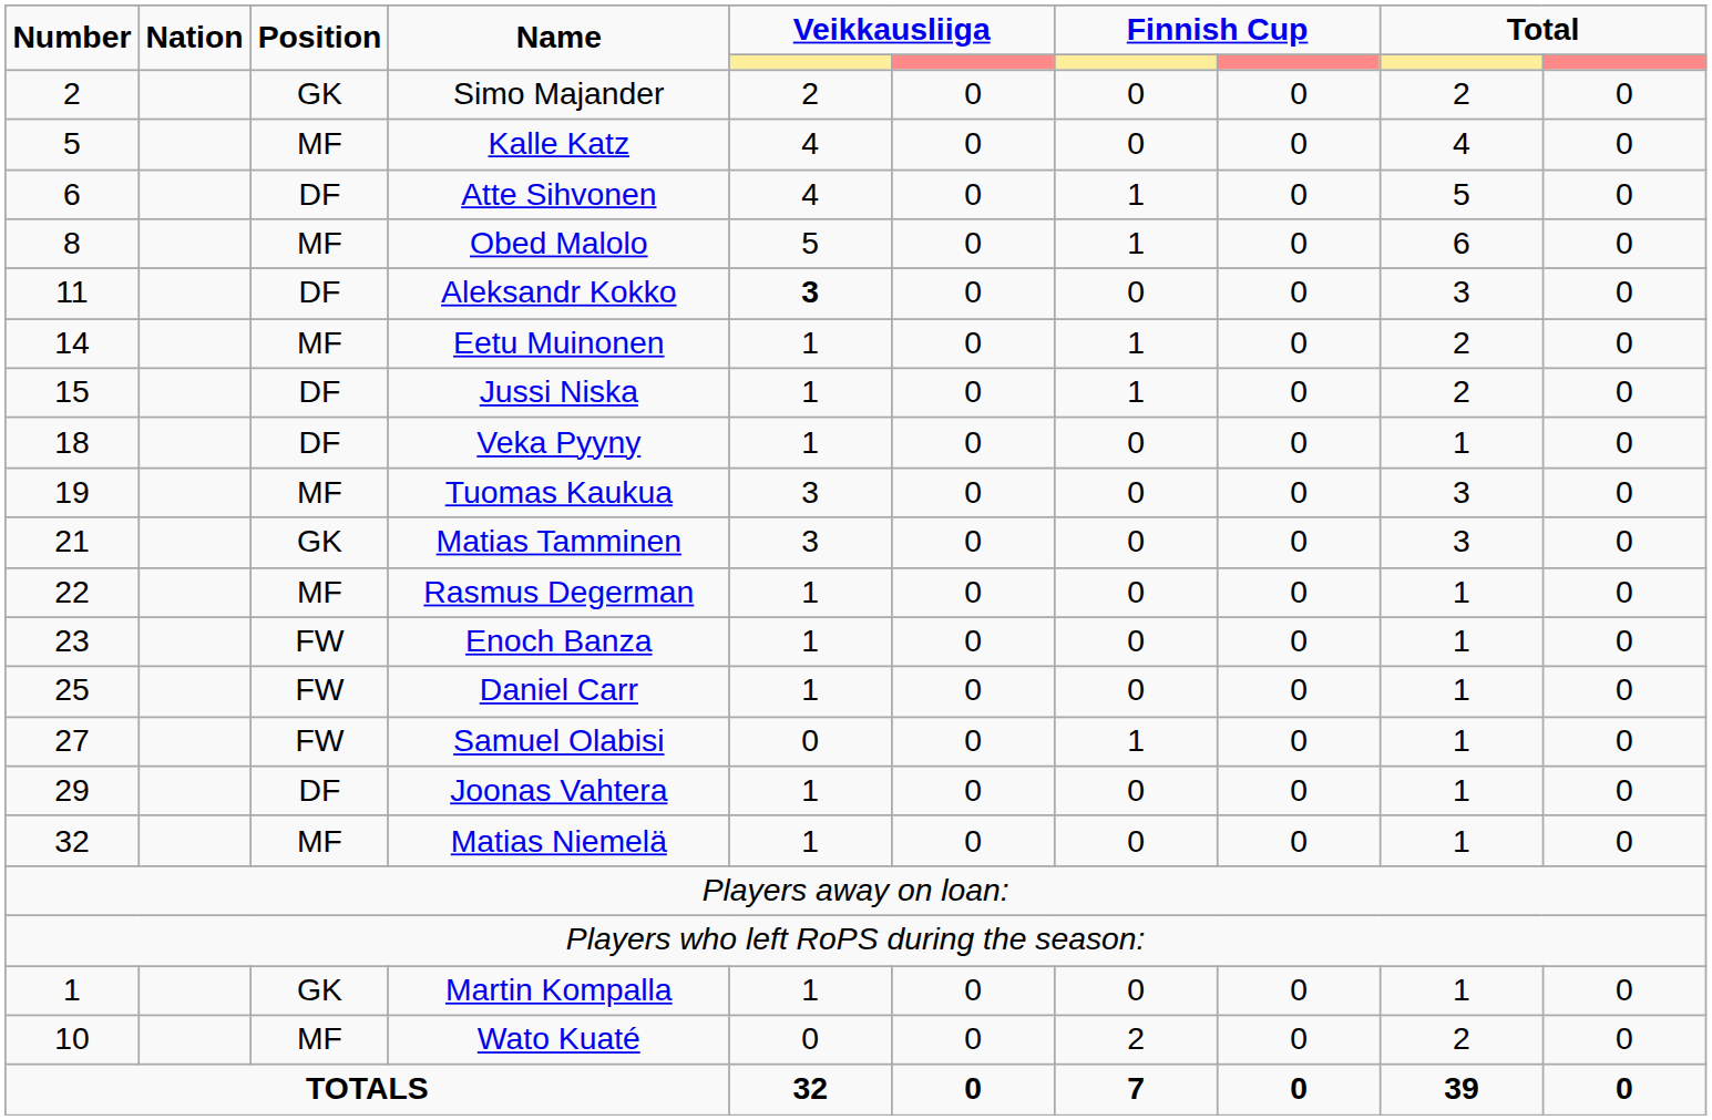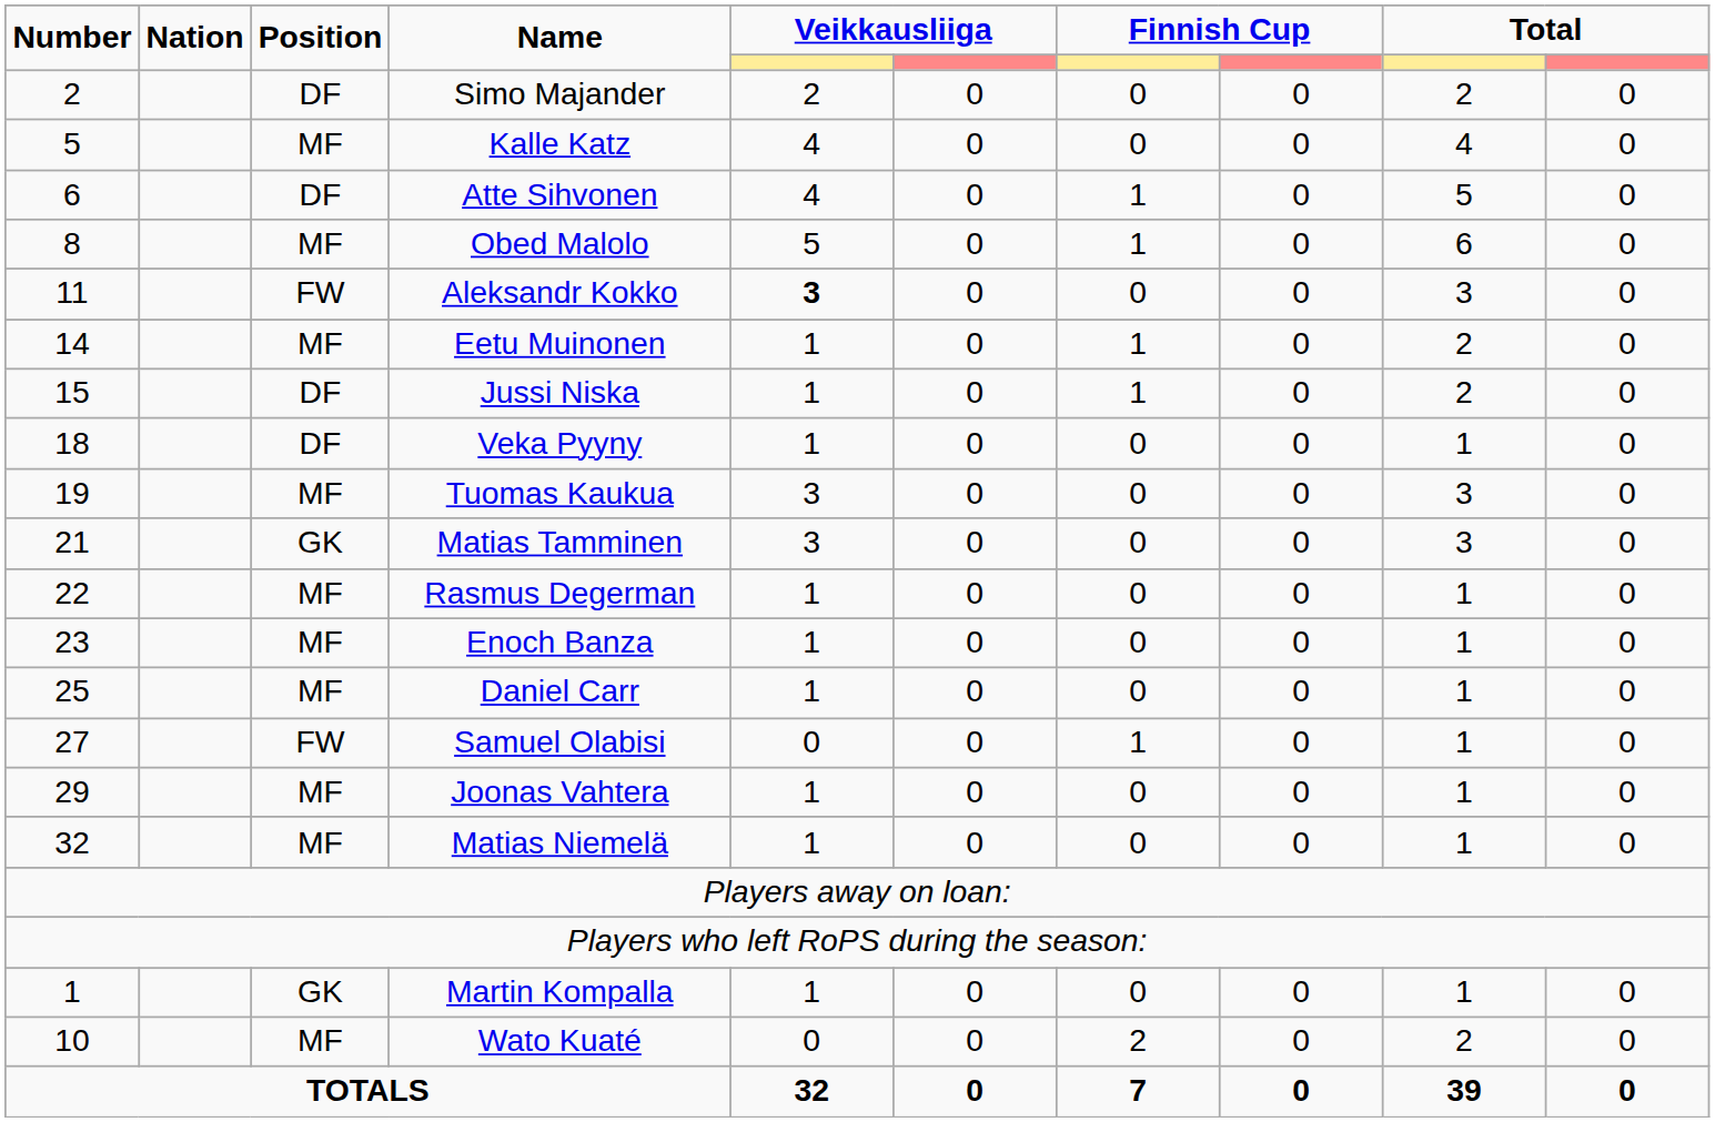 <table class="wikitable" style="text-align:center;">
 <tr>
 <td rowspan="2"  style="width:5%;"><strong>Number</strong></td>
 <td rowspan="2"  style="width:5%;"><strong>Nation</strong></td>
 <td rowspan="2"  style="width:5%;"><strong>Position</strong></td>
 <td rowspan="2"  style="width:20%;"><strong>Name</strong></td>
 <td colspan="2"><strong><a href='#'>Veikkausliiga</a></strong></td>
 <td colspan="2"><strong><a href='#'>Finnish Cup</a></strong></td>
 <td colspan="2"><strong>Total</strong></td>
 </tr>
 <tr>
 <th style="width:60px; background:#fe9;"></th>
 <th style="width:60px; background:#ff8888;"></th>
 <th style="width:60px; background:#fe9;"></th>
 <th style="width:60px; background:#ff8888;"></th>
 <th style="width:60px; background:#fe9;"></th>
 <th style="width:60px; background:#ff8888;"></th>
 </tr>
 <tr>
 <td>2</td>
 <td></td>
-<td>GK</td>
+<td>DF</td>
 <td>Simo Majander</td>
 <td>2</td>
 <td>0</td>
 <td>0</td>
 <td>0</td>
 <td>2</td>
 <td>0</td>
 </tr>
 <tr>
 <td>5</td>
 <td></td>
 <td>MF</td>
 <td><a href='#'>Kalle Katz</a></td>
 <td>4</td>
 <td>0</td>
 <td>0</td>
 <td>0</td>
 <td>4</td>
 <td>0</td>
 </tr>
 <tr>
 <td>6</td>
 <td></td>
 <td>DF</td>
 <td><a href='#'>Atte Sihvonen</a></td>
 <td>4</td>
 <td>0</td>
 <td>1</td>
 <td>0</td>
 <td>5</td>
 <td>0</td>
 </tr>
 <tr>
 <td>8</td>
 <td></td>
 <td>MF</td>
 <td><a href='#'>Obed Malolo</a></td>
 <td>5</td>
 <td>0</td>
 <td>1</td>
 <td>0</td>
 <td>6</td>
 <td>0</td>
 </tr>
 <tr>
 <td>11</td>
 <td></td>
-<td>DF</td>
+<td>FW</td>
 <td><a href='#'>Aleksandr Kokko</a></td>
 <td><strong>3</strong></td>
 <td>0</td>
 <td>0</td>
 <td>0</td>
 <td>3</td>
 <td>0</td>
 </tr>
 <tr>
 <td>14</td>
 <td></td>
 <td>MF</td>
 <td><a href='#'>Eetu Muinonen</a></td>
 <td>1</td>
 <td>0</td>
 <td>1</td>
 <td>0</td>
 <td>2</td>
 <td>0</td>
 </tr>
 <tr>
 <td>15</td>
 <td></td>
 <td>DF</td>
 <td><a href='#'>Jussi Niska</a></td>
 <td>1</td>
 <td>0</td>
 <td>1</td>
 <td>0</td>
 <td>2</td>
 <td>0</td>
 </tr>
 <tr>
 <td>18</td>
 <td></td>
 <td>DF</td>
 <td><a href='#'>Veka Pyyny</a></td>
 <td>1</td>
 <td>0</td>
 <td>0</td>
 <td>0</td>
 <td>1</td>
 <td>0</td>
 </tr>
 <tr>
 <td>19</td>
 <td></td>
 <td>MF</td>
 <td><a href='#'>Tuomas Kaukua</a></td>
 <td>3</td>
 <td>0</td>
 <td>0</td>
 <td>0</td>
 <td>3</td>
 <td>0</td>
 </tr>
 <tr>
 <td>21</td>
 <td></td>
 <td>GK</td>
 <td><a href='#'>Matias Tamminen</a></td>
 <td>3</td>
 <td>0</td>
 <td>0</td>
 <td>0</td>
 <td>3</td>
 <td>0</td>
 </tr>
 <tr>
 <td>22</td>
 <td></td>
 <td>MF</td>
 <td><a href='#'>Rasmus Degerman</a></td>
 <td>1</td>
 <td>0</td>
 <td>0</td>
 <td>0</td>
 <td>1</td>
 <td>0</td>
 </tr>
 <tr>
 <td>23</td>
 <td></td>
-<td>FW</td>
+<td>MF</td>
 <td><a href='#'>Enoch Banza</a></td>
 <td>1</td>
 <td>0</td>
 <td>0</td>
 <td>0</td>
 <td>1</td>
 <td>0</td>
 </tr>
 <tr>
 <td>25</td>
 <td></td>
-<td>FW</td>
+<td>MF</td>
 <td><a href='#'>Daniel Carr</a></td>
 <td>1</td>
 <td>0</td>
 <td>0</td>
 <td>0</td>
 <td>1</td>
 <td>0</td>
 </tr>
 <tr>
 <td>27</td>
 <td></td>
 <td>FW</td>
 <td><a href='#'>Samuel Olabisi</a></td>
 <td>0</td>
 <td>0</td>
 <td>1</td>
 <td>0</td>
 <td>1</td>
 <td>0</td>
 </tr>
 <tr>
 <td>29</td>
 <td></td>
-<td>DF</td>
+<td>MF</td>
 <td><a href='#'>Joonas Vahtera</a></td>
 <td>1</td>
 <td>0</td>
 <td>0</td>
 <td>0</td>
 <td>1</td>
 <td>0</td>
 </tr>
 <tr>
 <td>32</td>
 <td></td>
 <td>MF</td>
 <td><a href='#'>Matias Niemelä</a></td>
 <td>1</td>
 <td>0</td>
 <td>0</td>
 <td>0</td>
 <td>1</td>
 <td>0</td>
 </tr>
 <tr>
 <td colspan="14"><em>Players away on loan:</em></td>
 </tr>
 <tr>
 <td colspan="14"><em>Players who left RoPS during the season:</em></td>
 </tr>
 <tr>
 <td>1</td>
 <td></td>
 <td>GK</td>
 <td><a href='#'>Martin Kompalla</a></td>
 <td>1</td>
 <td>0</td>
 <td>0</td>
 <td>0</td>
 <td>1</td>
 <td>0</td>
 </tr>
 <tr>
 <td>10</td>
 <td></td>
 <td>MF</td>
 <td><a href='#'>Wato Kuaté</a></td>
 <td>0</td>
 <td>0</td>
 <td>2</td>
 <td>0</td>
 <td>2</td>
 <td>0</td>
 </tr>
 <tr>
 <td colspan="4"><strong>TOTALS</strong></td>
 <td><strong>32</strong></td>
 <td><strong>0</strong></td>
 <td><strong>7</strong></td>
 <td><strong>0</strong></td>
 <td><strong>39</strong></td>
 <td><strong>0</strong></td>
 </tr>
 </table>
